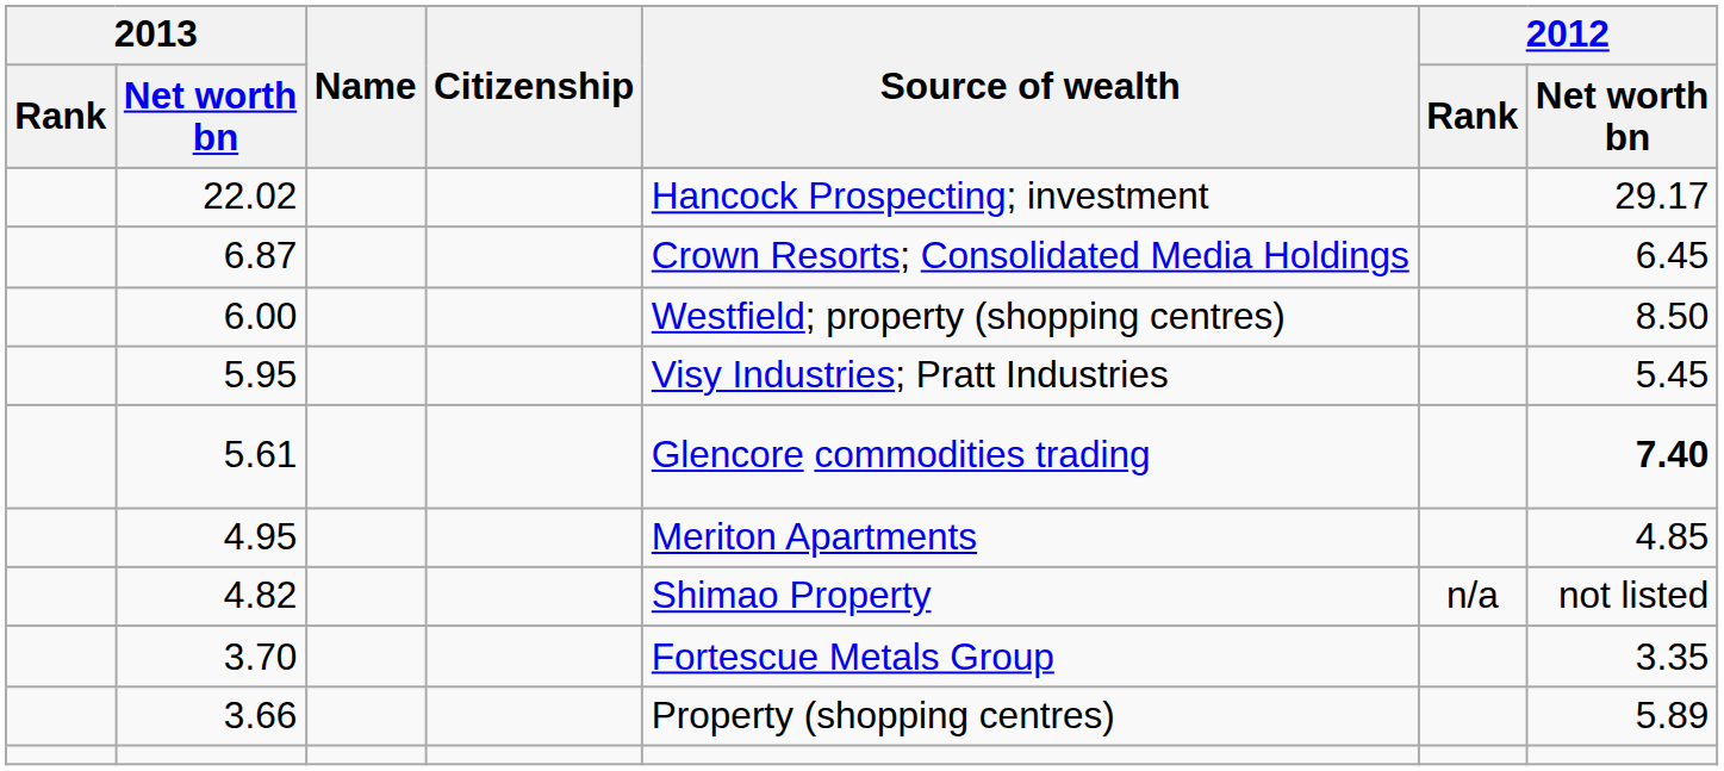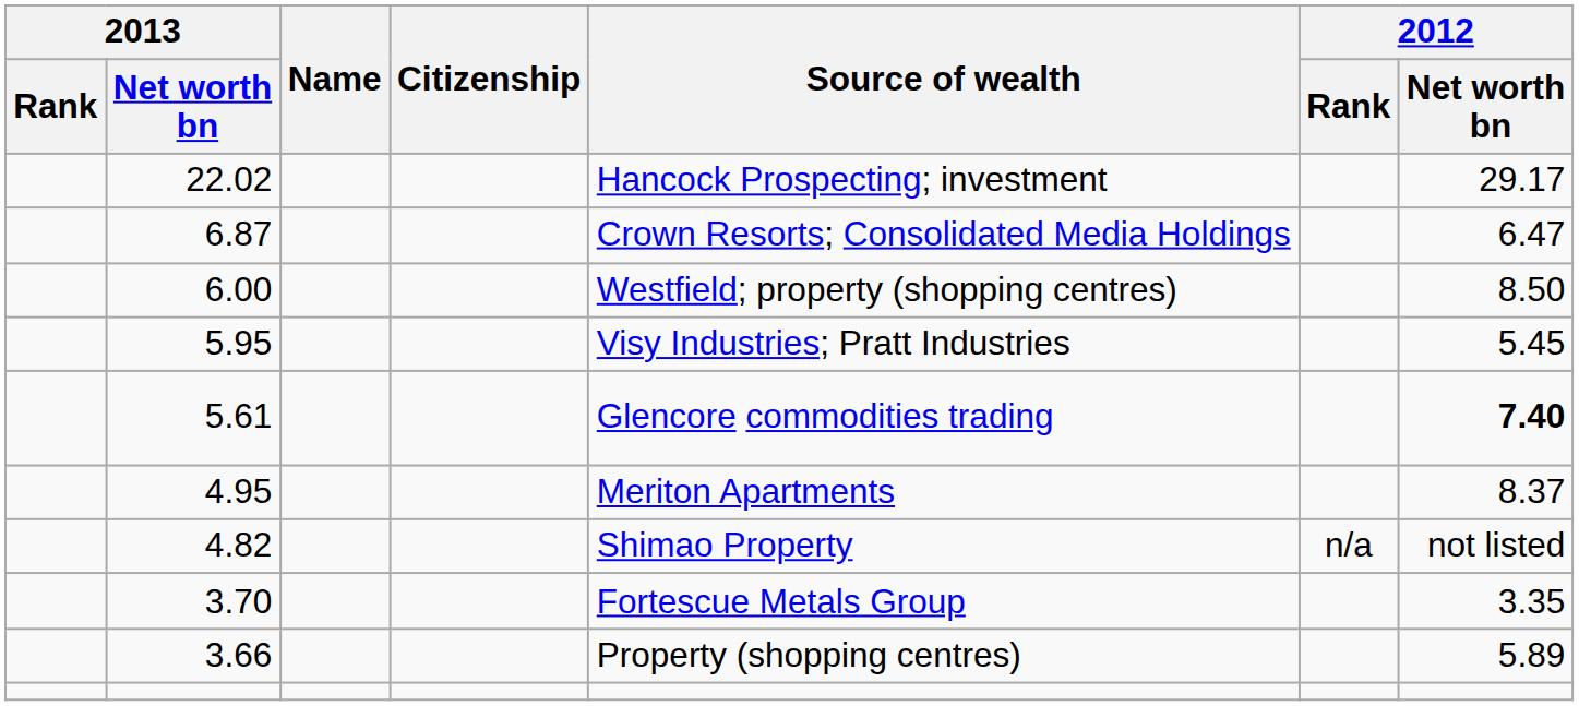 <table class="wikitable sortable">
 <tr>
 <th colspan=2>2013</th>
 <th rowspan=2>Name</th>
 <th rowspan=2>Citizenship</th>
 <th rowspan=2>Source of wealth</th>
 <th colspan=2><a href='#'>2012</a></th>
 </tr>
 <tr>
 <th>Rank</th>
 <th><a href='#'>Net worth</a><br> <a href='#'>bn</a></th>
 <th>Rank</th>
 <th>Net worth<br> bn</th>
 </tr>
 <tr>
 <td align="center"> </td>
 <td align=right>22.02 </td>
 <td></td>
 <td></td>
 <td><a href='#'>Hancock Prospecting</a>; investment</td>
 <td align="center"> </td>
 <td align="right">29.17 </td>
 </tr>
 <tr>
 <td align="center"> </td>
 <td align="right">6.87 </td>
 <td> </td>
 <td></td>
 <td><a href='#'>Crown Resorts</a>; <a href='#'>Consolidated Media Holdings</a></td>
 <td align="center"> </td>
-<td align="right">6.45 </td>
+<td align="right">6.47 </td>
 </tr>
 <tr>
 <td align="center"> </td>
 <td align="right">6.00 </td>
 <td></td>
 <td></td>
 <td><a href='#'>Westfield</a>; property (shopping centres)</td>
 <td align="center"> </td>
 <td align="right">8.50 </td>
 </tr>
 <tr>
 <td align="center"> </td>
 <td align="right">5.95 </td>
 <td></td>
 <td></td>
 <td><a href='#'>Visy Industries</a>; Pratt Industries</td>
 <td align="center"> </td>
 <td align="right">5.45 </td>
 </tr>
 <tr>
 <td align="center"> </td>
 <td align="right">5.61 </td>
 <td></td>
 <td><br><br></td>
 <td><a href='#'>Glencore</a> <a href='#'>commodities trading</a></td>
 <td align="center"> </td>
 <td align="right"><strong>7.40 </strong></td>
 </tr>
 <tr>
 <td align="center"> </td>
 <td align="right">4.95 </td>
 <td> </td>
 <td></td>
 <td><a href='#'>Meriton Apartments</a></td>
 <td align="center"> </td>
-<td align="right">4.85 </td>
+<td align="right">8.37 </td>
 </tr>
 <tr>
 <td align="center"> </td>
 <td align="right">4.82 </td>
 <td></td>
 <td><br></td>
 <td><a href='#'>Shimao Property</a></td>
 <td align="center">n/a</td>
 <td align="right">not listed</td>
 </tr>
 <tr>
 <td align="center"> </td>
 <td align="right">3.70 </td>
 <td> </td>
 <td></td>
 <td><a href='#'>Fortescue Metals Group</a></td>
 <td align="center"> </td>
 <td align="right">3.35 </td>
 </tr>
 <tr>
 <td align="center"> </td>
 <td align="right">3.66 </td>
 <td></td>
 <td></td>
 <td>Property (shopping centres)</td>
 <td align="center"> </td>
 <td align="right">5.89 </td>
 </tr>
 <tr>
 <td align="center"></td>
 <td align="right"></td>
 <td></td>
 <td></td>
 <td></td>
 <td align="center"></td>
 <td align="right"></td>
 </tr>
 </table>
